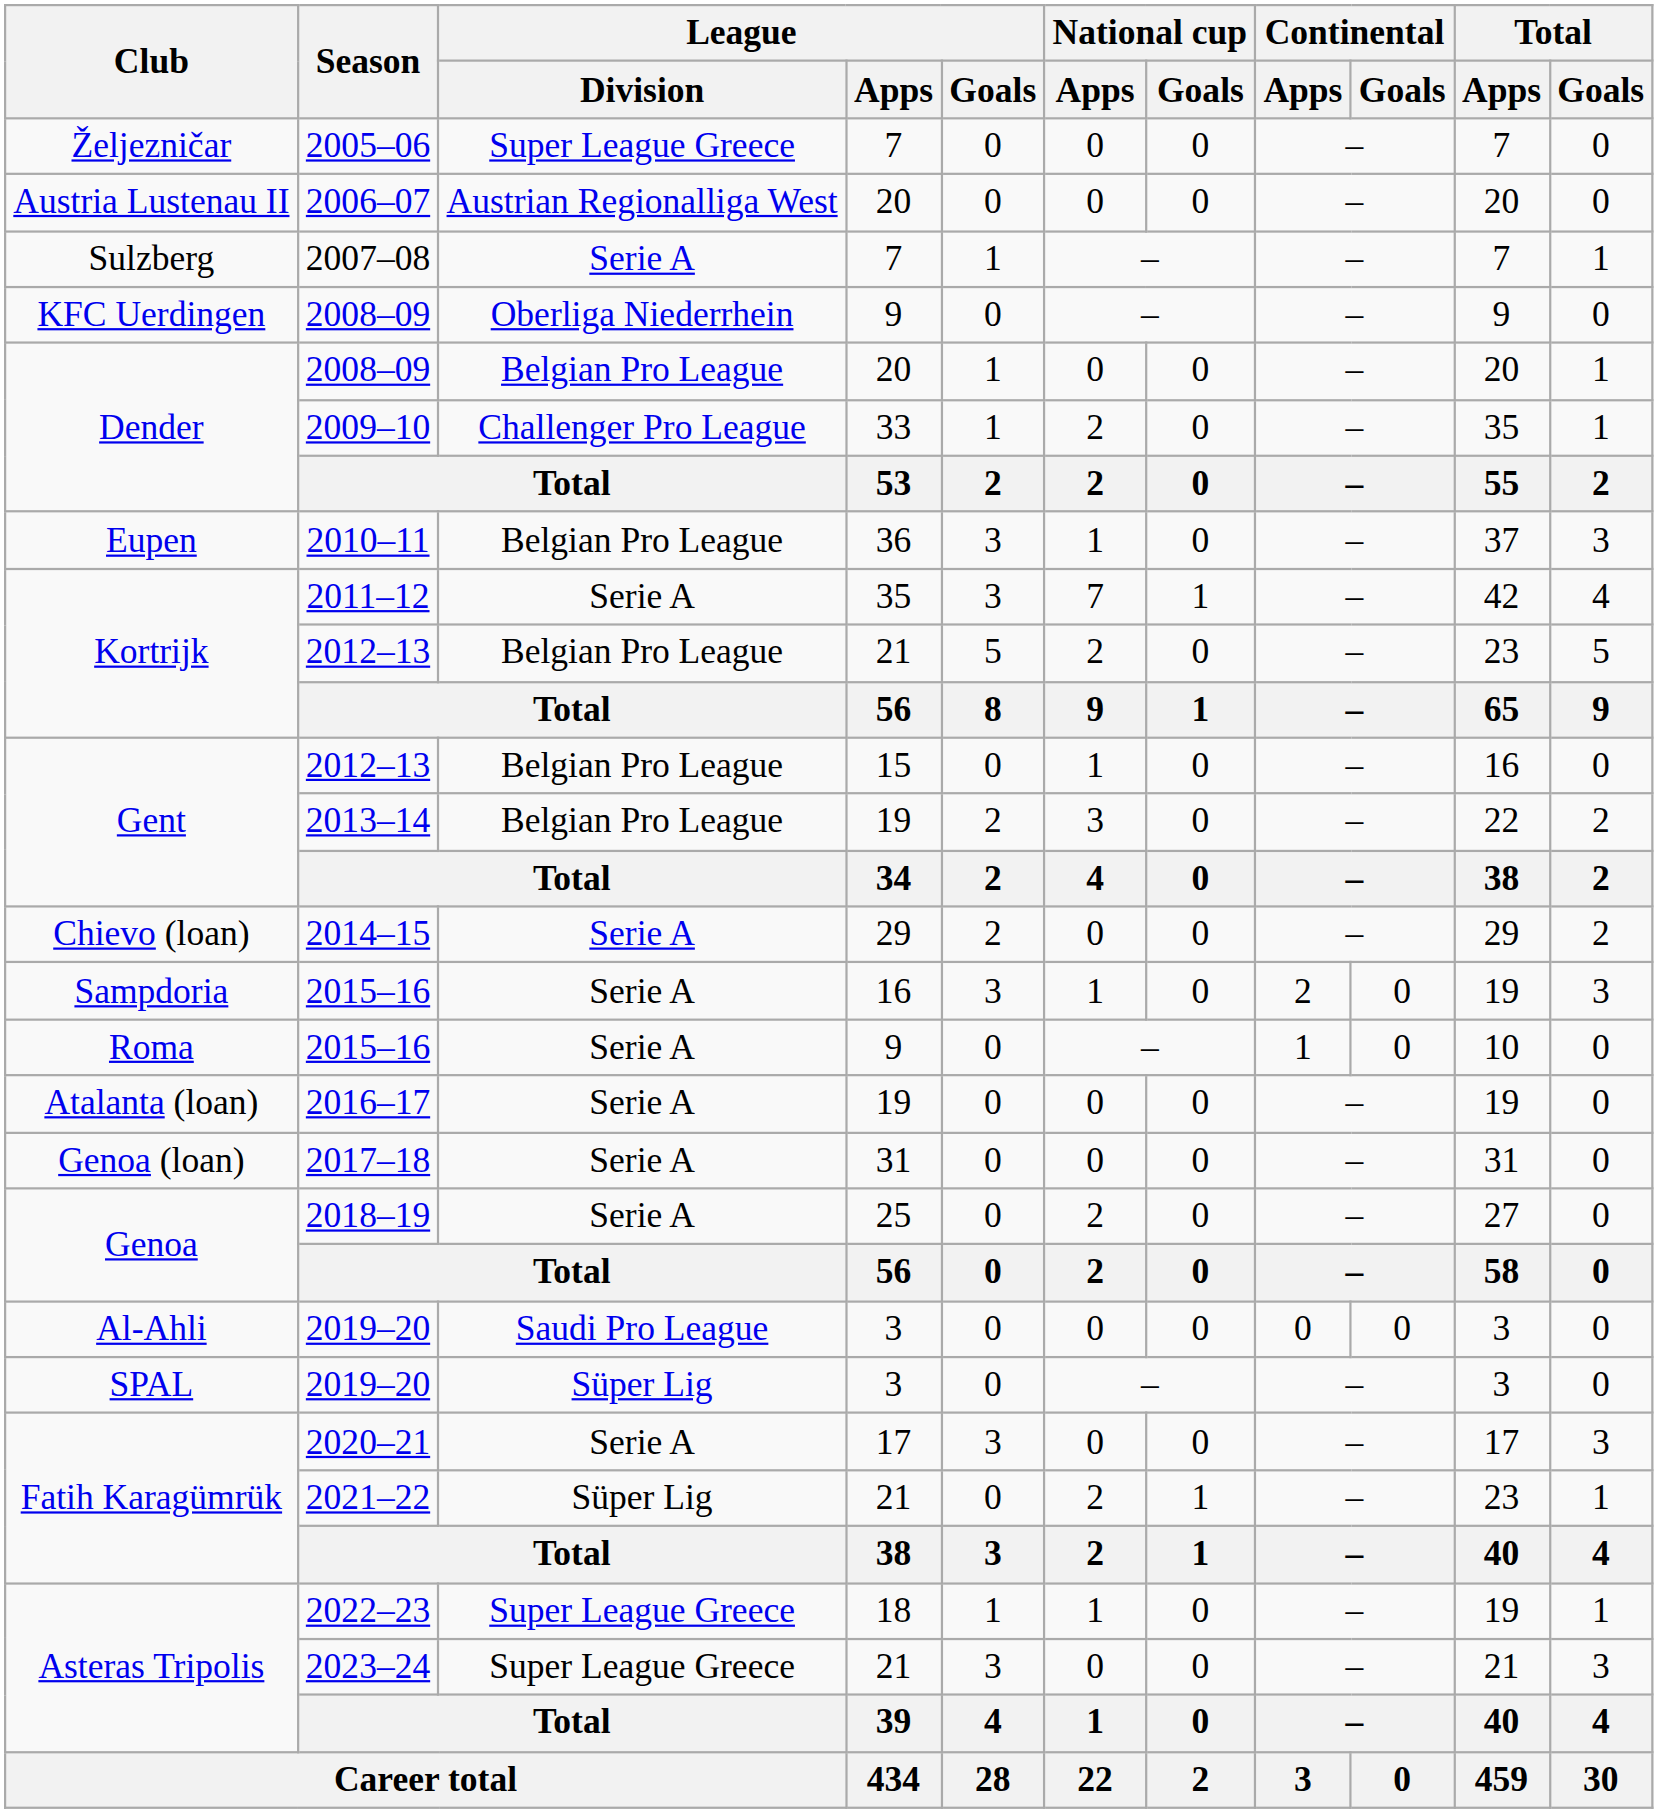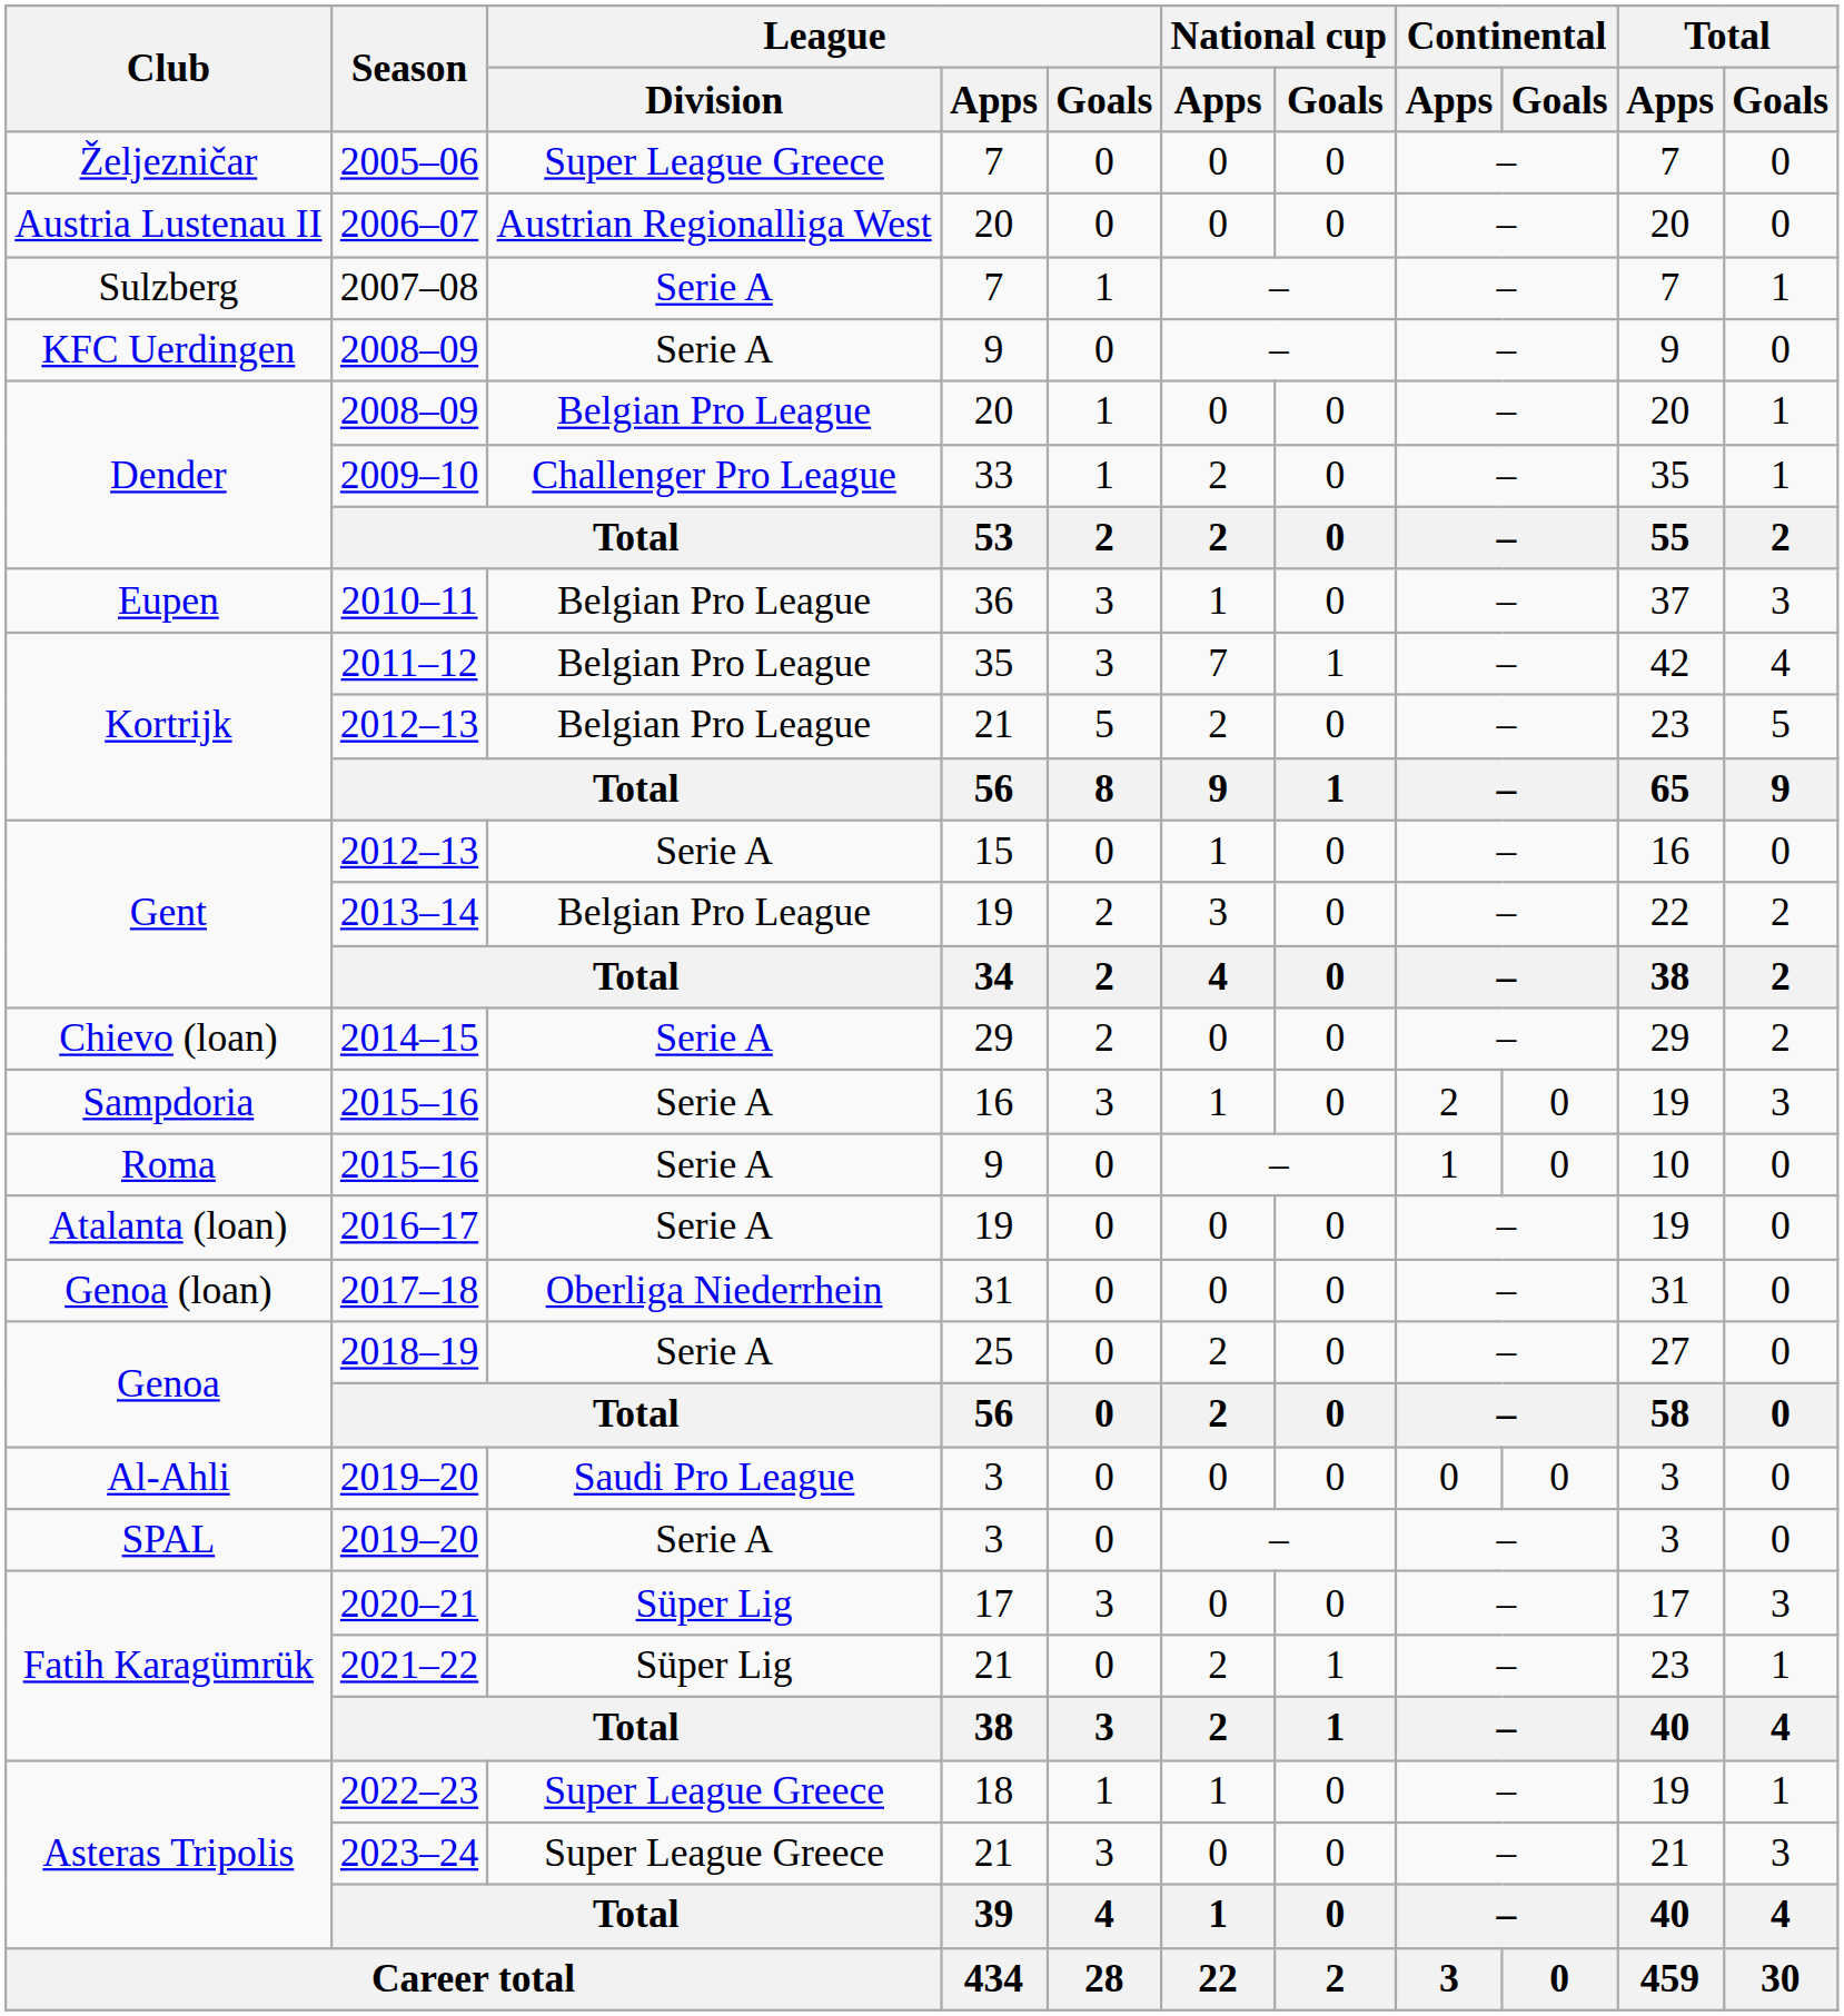 <table class="wikitable" style="text-align:center">
 <tr>
 <th rowspan=2>Club</th>
 <th rowspan=2>Season</th>
 <th colspan=3>League</th>
 <th colspan=2>National cup</th>
 <th colspan=2>Continental</th>
 <th colspan=2>Total</th>
 </tr>
 <tr>
 <th>Division</th>
 <th>Apps</th>
 <th>Goals</th>
 <th>Apps</th>
 <th>Goals</th>
 <th>Apps</th>
 <th>Goals</th>
 <th>Apps</th>
 <th>Goals</th>
 </tr>
 <tr>
 <td><a href='#'>Željezničar</a></td>
 <td><a href='#'>2005–06</a></td>
 <td><a href='#'>Super League Greece</a></td>
 <td>7</td>
 <td>0</td>
 <td>0</td>
 <td>0</td>
 <td colspan=2>–</td>
 <td>7</td>
 <td>0</td>
 </tr>
 <tr>
 <td><a href='#'>Austria Lustenau II</a></td>
 <td><a href='#'>2006–07</a></td>
 <td><a href='#'>Austrian Regionalliga West</a></td>
 <td>20</td>
 <td>0</td>
 <td>0</td>
 <td>0</td>
 <td colspan=2>–</td>
 <td>20</td>
 <td>0</td>
 </tr>
 <tr>
 <td>Sulzberg</td>
 <td>2007–08</td>
 <td><a href='#'>Serie A</a></td>
 <td>7</td>
 <td>1</td>
 <td colspan=2>–</td>
 <td colspan=2>–</td>
 <td>7</td>
 <td>1</td>
 </tr>
 <tr>
 <td><a href='#'>KFC Uerdingen</a></td>
 <td><a href='#'>2008–09</a></td>
-<td><a href='#'>Oberliga Niederrhein</a></td>
+<td>Serie A</td>
 <td>9</td>
 <td>0</td>
 <td colspan=2>–</td>
 <td colspan=2>–</td>
 <td>9</td>
 <td>0</td>
 </tr>
 <tr>
 <td rowspan=3><a href='#'>Dender</a></td>
 <td><a href='#'>2008–09</a></td>
 <td><a href='#'>Belgian Pro League</a></td>
 <td>20</td>
 <td>1</td>
 <td>0</td>
 <td>0</td>
 <td colspan=2>–</td>
 <td>20</td>
 <td>1</td>
 </tr>
 <tr>
 <td><a href='#'>2009–10</a></td>
 <td><a href='#'>Challenger Pro League</a></td>
 <td>33</td>
 <td>1</td>
 <td>2</td>
 <td>0</td>
 <td colspan=2>–</td>
 <td>35</td>
 <td>1</td>
 </tr>
 <tr>
 <th colspan=2>Total</th>
 <th>53</th>
 <th>2</th>
 <th>2</th>
 <th>0</th>
 <th colspan=2>–</th>
 <th>55</th>
 <th>2</th>
 </tr>
 <tr>
 <td><a href='#'>Eupen</a></td>
 <td><a href='#'>2010–11</a></td>
 <td>Belgian Pro League</td>
 <td>36</td>
 <td>3</td>
 <td>1</td>
 <td>0</td>
 <td colspan=2>–</td>
 <td>37</td>
 <td>3</td>
 </tr>
 <tr>
 <td rowspan=3><a href='#'>Kortrijk</a></td>
 <td><a href='#'>2011–12</a></td>
-<td>Serie A</td>
+<td>Belgian Pro League</td>
 <td>35</td>
 <td>3</td>
 <td>7</td>
 <td>1</td>
 <td colspan=2>–</td>
 <td>42</td>
 <td>4</td>
 </tr>
 <tr>
 <td><a href='#'>2012–13</a></td>
 <td>Belgian Pro League</td>
 <td>21</td>
 <td>5</td>
 <td>2</td>
 <td>0</td>
 <td colspan=2>–</td>
 <td>23</td>
 <td>5</td>
 </tr>
 <tr>
 <th colspan=2>Total</th>
 <th>56</th>
 <th>8</th>
 <th>9</th>
 <th>1</th>
 <th colspan=2>–</th>
 <th>65</th>
 <th>9</th>
 </tr>
 <tr>
 <td rowspan=3><a href='#'>Gent</a></td>
 <td><a href='#'>2012–13</a></td>
-<td>Belgian Pro League</td>
+<td>Serie A</td>
 <td>15</td>
 <td>0</td>
 <td>1</td>
 <td>0</td>
 <td colspan=2>–</td>
 <td>16</td>
 <td>0</td>
 </tr>
 <tr>
 <td><a href='#'>2013–14</a></td>
 <td>Belgian Pro League</td>
 <td>19</td>
 <td>2</td>
 <td>3</td>
 <td>0</td>
 <td colspan=2>–</td>
 <td>22</td>
 <td>2</td>
 </tr>
 <tr>
 <th colspan=2>Total</th>
 <th>34</th>
 <th>2</th>
 <th>4</th>
 <th>0</th>
 <th colspan=2>–</th>
 <th>38</th>
 <th>2</th>
 </tr>
 <tr>
 <td><a href='#'>Chievo</a> (loan)</td>
 <td><a href='#'>2014–15</a></td>
 <td><a href='#'>Serie A</a></td>
 <td>29</td>
 <td>2</td>
 <td>0</td>
 <td>0</td>
 <td colspan=2>–</td>
 <td>29</td>
 <td>2</td>
 </tr>
 <tr>
 <td><a href='#'>Sampdoria</a></td>
 <td><a href='#'>2015–16</a></td>
 <td>Serie A</td>
 <td>16</td>
 <td>3</td>
 <td>1</td>
 <td>0</td>
 <td>2</td>
 <td>0</td>
 <td>19</td>
 <td>3</td>
 </tr>
 <tr>
 <td><a href='#'>Roma</a></td>
 <td><a href='#'>2015–16</a></td>
 <td>Serie A</td>
 <td>9</td>
 <td>0</td>
 <td colspan=2>–</td>
 <td>1</td>
 <td>0</td>
 <td>10</td>
 <td>0</td>
 </tr>
 <tr>
 <td><a href='#'>Atalanta</a> (loan)</td>
 <td><a href='#'>2016–17</a></td>
 <td>Serie A</td>
 <td>19</td>
 <td>0</td>
 <td>0</td>
 <td>0</td>
 <td colspan=2>–</td>
 <td>19</td>
 <td>0</td>
 </tr>
 <tr>
 <td><a href='#'>Genoa</a> (loan)</td>
 <td><a href='#'>2017–18</a></td>
-<td>Serie A</td>
+<td><a href='#'>Oberliga Niederrhein</a></td>
 <td>31</td>
 <td>0</td>
 <td>0</td>
 <td>0</td>
 <td colspan=2>–</td>
 <td>31</td>
 <td>0</td>
 </tr>
 <tr>
 <td rowspan=2><a href='#'>Genoa</a></td>
 <td><a href='#'>2018–19</a></td>
 <td>Serie A</td>
 <td>25</td>
 <td>0</td>
 <td>2</td>
 <td>0</td>
 <td colspan=2>–</td>
 <td>27</td>
 <td>0</td>
 </tr>
 <tr>
 <th colspan=2>Total</th>
 <th>56</th>
 <th>0</th>
 <th>2</th>
 <th>0</th>
 <th colspan=2>–</th>
 <th>58</th>
 <th>0</th>
 </tr>
 <tr>
 <td><a href='#'>Al-Ahli</a></td>
 <td><a href='#'>2019–20</a></td>
 <td><a href='#'>Saudi Pro League</a></td>
 <td>3</td>
 <td>0</td>
 <td>0</td>
 <td>0</td>
 <td>0</td>
 <td>0</td>
 <td>3</td>
 <td>0</td>
 </tr>
 <tr>
 <td><a href='#'>SPAL</a></td>
 <td><a href='#'>2019–20</a></td>
-<td><a href='#'>Süper Lig</a></td>
+<td>Serie A</td>
 <td>3</td>
 <td>0</td>
 <td colspan=2>–</td>
 <td colspan=2>–</td>
 <td>3</td>
 <td>0</td>
 </tr>
 <tr>
 <td rowspan=3><a href='#'>Fatih Karagümrük</a></td>
 <td><a href='#'>2020–21</a></td>
-<td>Serie A</td>
+<td><a href='#'>Süper Lig</a></td>
 <td>17</td>
 <td>3</td>
 <td>0</td>
 <td>0</td>
 <td colspan=2>–</td>
 <td>17</td>
 <td>3</td>
 </tr>
 <tr>
 <td><a href='#'>2021–22</a></td>
 <td>Süper Lig</td>
 <td>21</td>
 <td>0</td>
 <td>2</td>
 <td>1</td>
 <td colspan=2>–</td>
 <td>23</td>
 <td>1</td>
 </tr>
 <tr>
 <th colspan=2>Total</th>
 <th>38</th>
 <th>3</th>
 <th>2</th>
 <th>1</th>
 <th colspan=2>–</th>
 <th>40</th>
 <th>4</th>
 </tr>
 <tr>
 <td rowspan=3><a href='#'>Asteras Tripolis</a></td>
 <td><a href='#'>2022–23</a></td>
 <td><a href='#'>Super League Greece</a></td>
 <td>18</td>
 <td>1</td>
 <td>1</td>
 <td>0</td>
 <td colspan=2>–</td>
 <td>19</td>
 <td>1</td>
 </tr>
 <tr>
 <td><a href='#'>2023–24</a></td>
 <td>Super League Greece</td>
 <td>21</td>
 <td>3</td>
 <td>0</td>
 <td>0</td>
 <td colspan=2>–</td>
 <td>21</td>
 <td>3</td>
 </tr>
 <tr>
 <th colspan=2>Total</th>
 <th>39</th>
 <th>4</th>
 <th>1</th>
 <th>0</th>
 <th colspan=2>–</th>
 <th>40</th>
 <th>4</th>
 </tr>
 <tr>
 <th colspan=3>Career total</th>
 <th>434</th>
 <th>28</th>
 <th>22</th>
 <th>2</th>
 <th>3</th>
 <th>0</th>
 <th>459</th>
 <th>30</th>
 </tr>
 </table>
